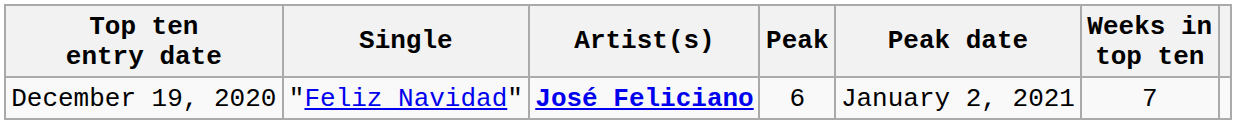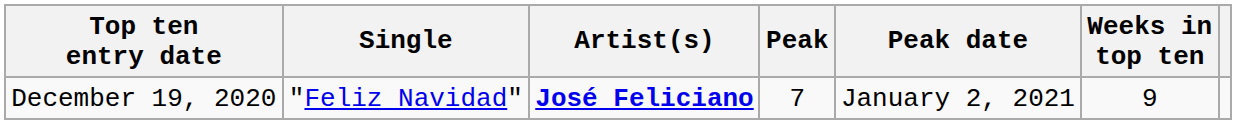 <table class="wikitable sortable">
 <tr>
 <th>Top ten<br>entry date</th>
 <th>Single</th>
 <th>Artist(s)</th>
 <th data-sort-type="number">Peak</th>
 <th>Peak date</th>
 <th data-sort-type="number">Weeks in<br>top ten</th>
 <th></th>
 </tr>
 <tr>
 <td>December 19, 2020</td>
 <td>"<a href='#'>Feliz Navidad</a>"</td>
 <td><strong><a href='#'>José Feliciano</a></strong></td>
-<td style="text-align:center;">6</td>
+<td style="text-align:center;">7</td>
 <td>January 2, 2021</td>
-<td style="text-align:center;">7</td>
+<td style="text-align:center;">9</td>
 <td style="text-align:center;"></td>
 </tr>
 <tr>
 </tr>
 </table>
